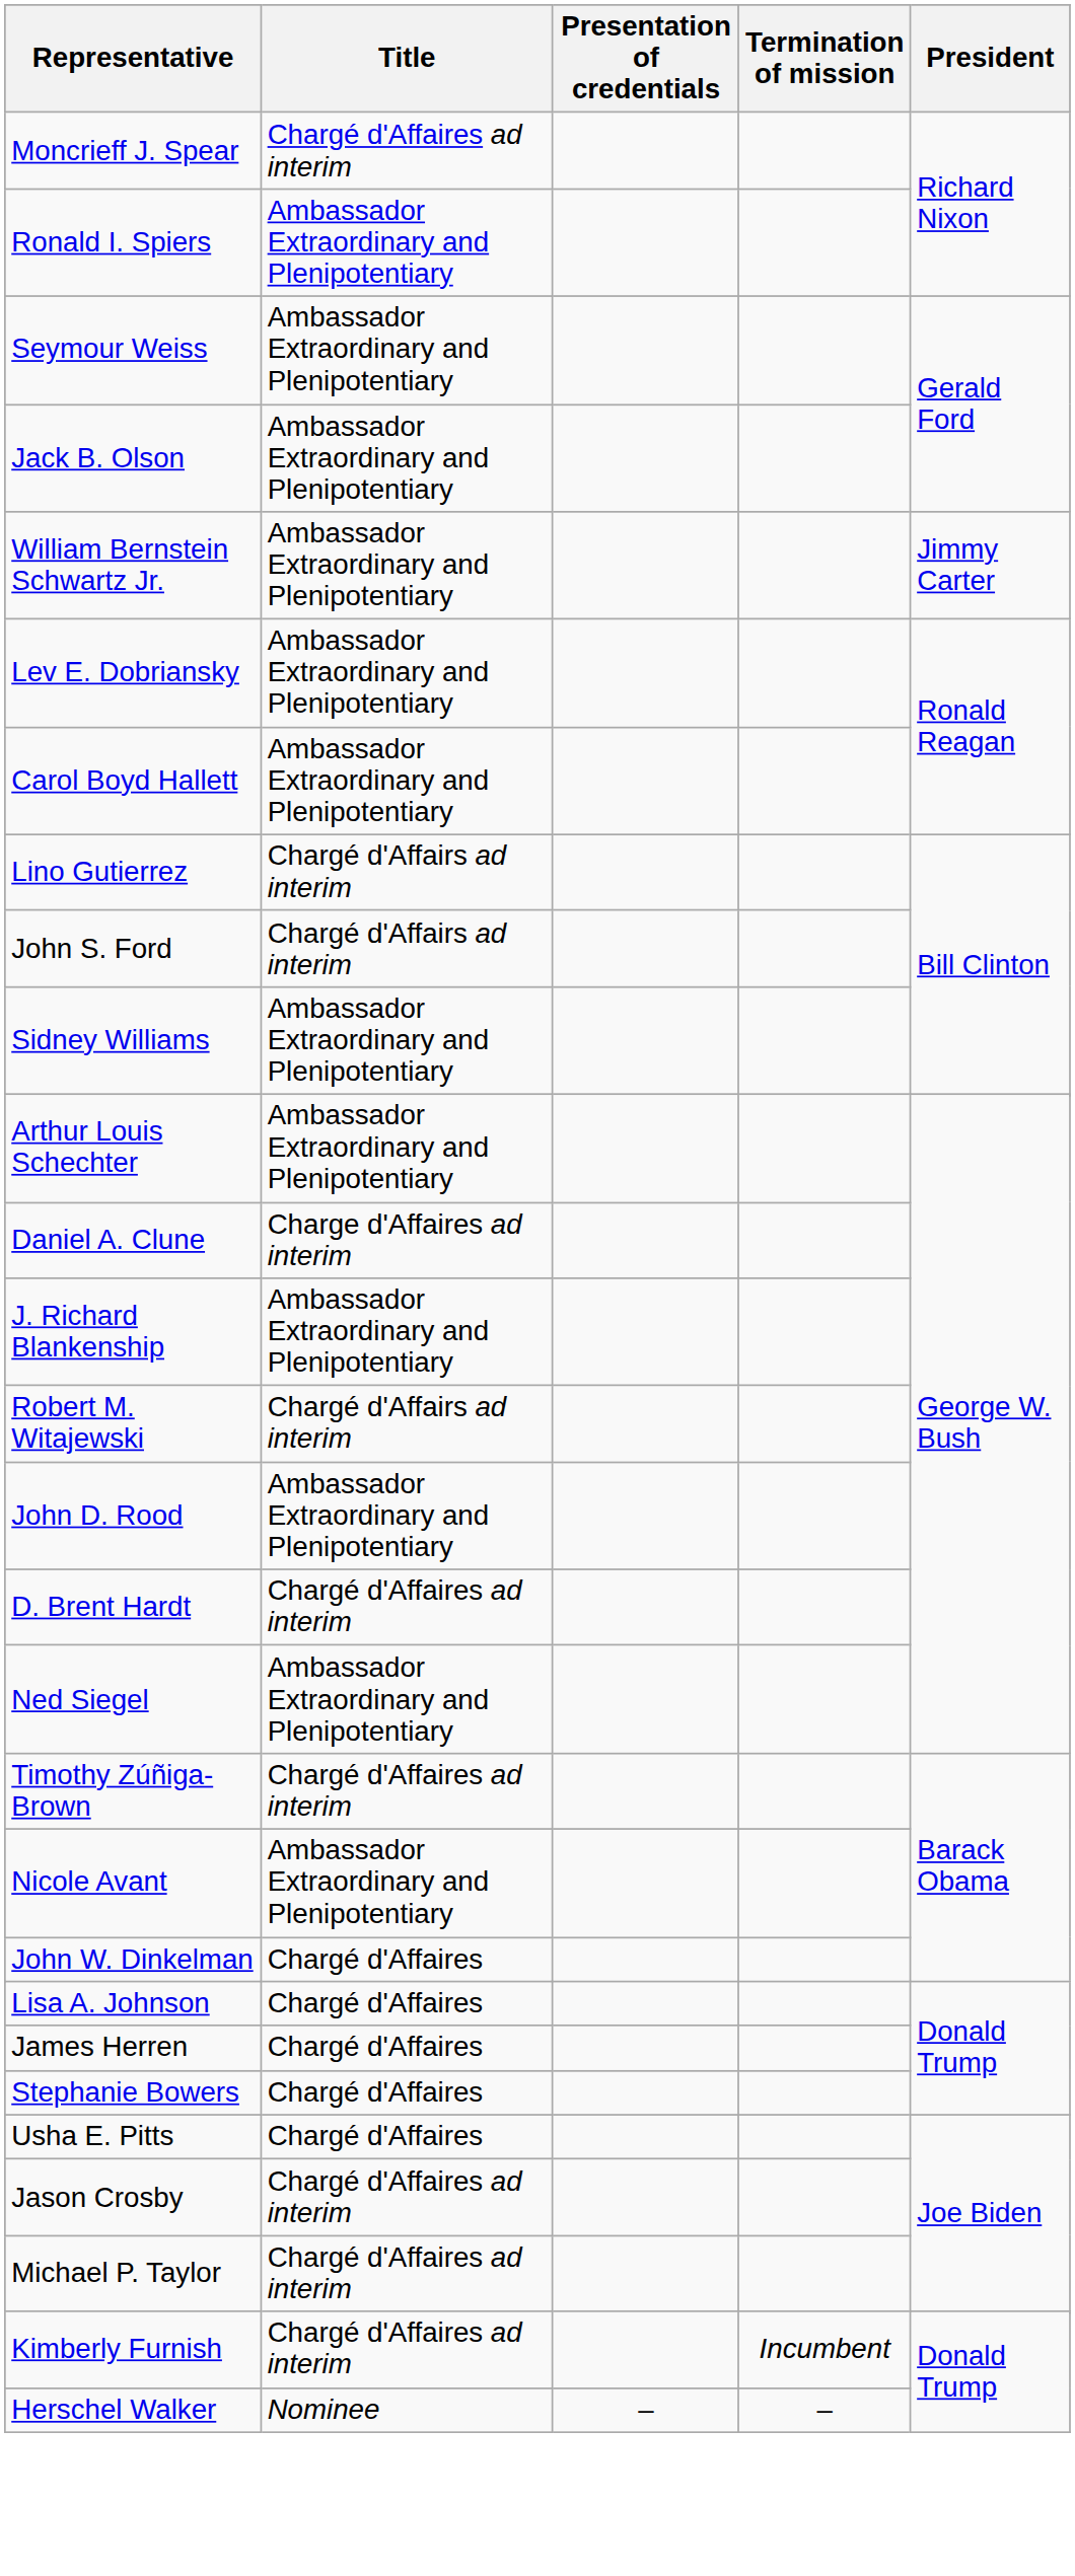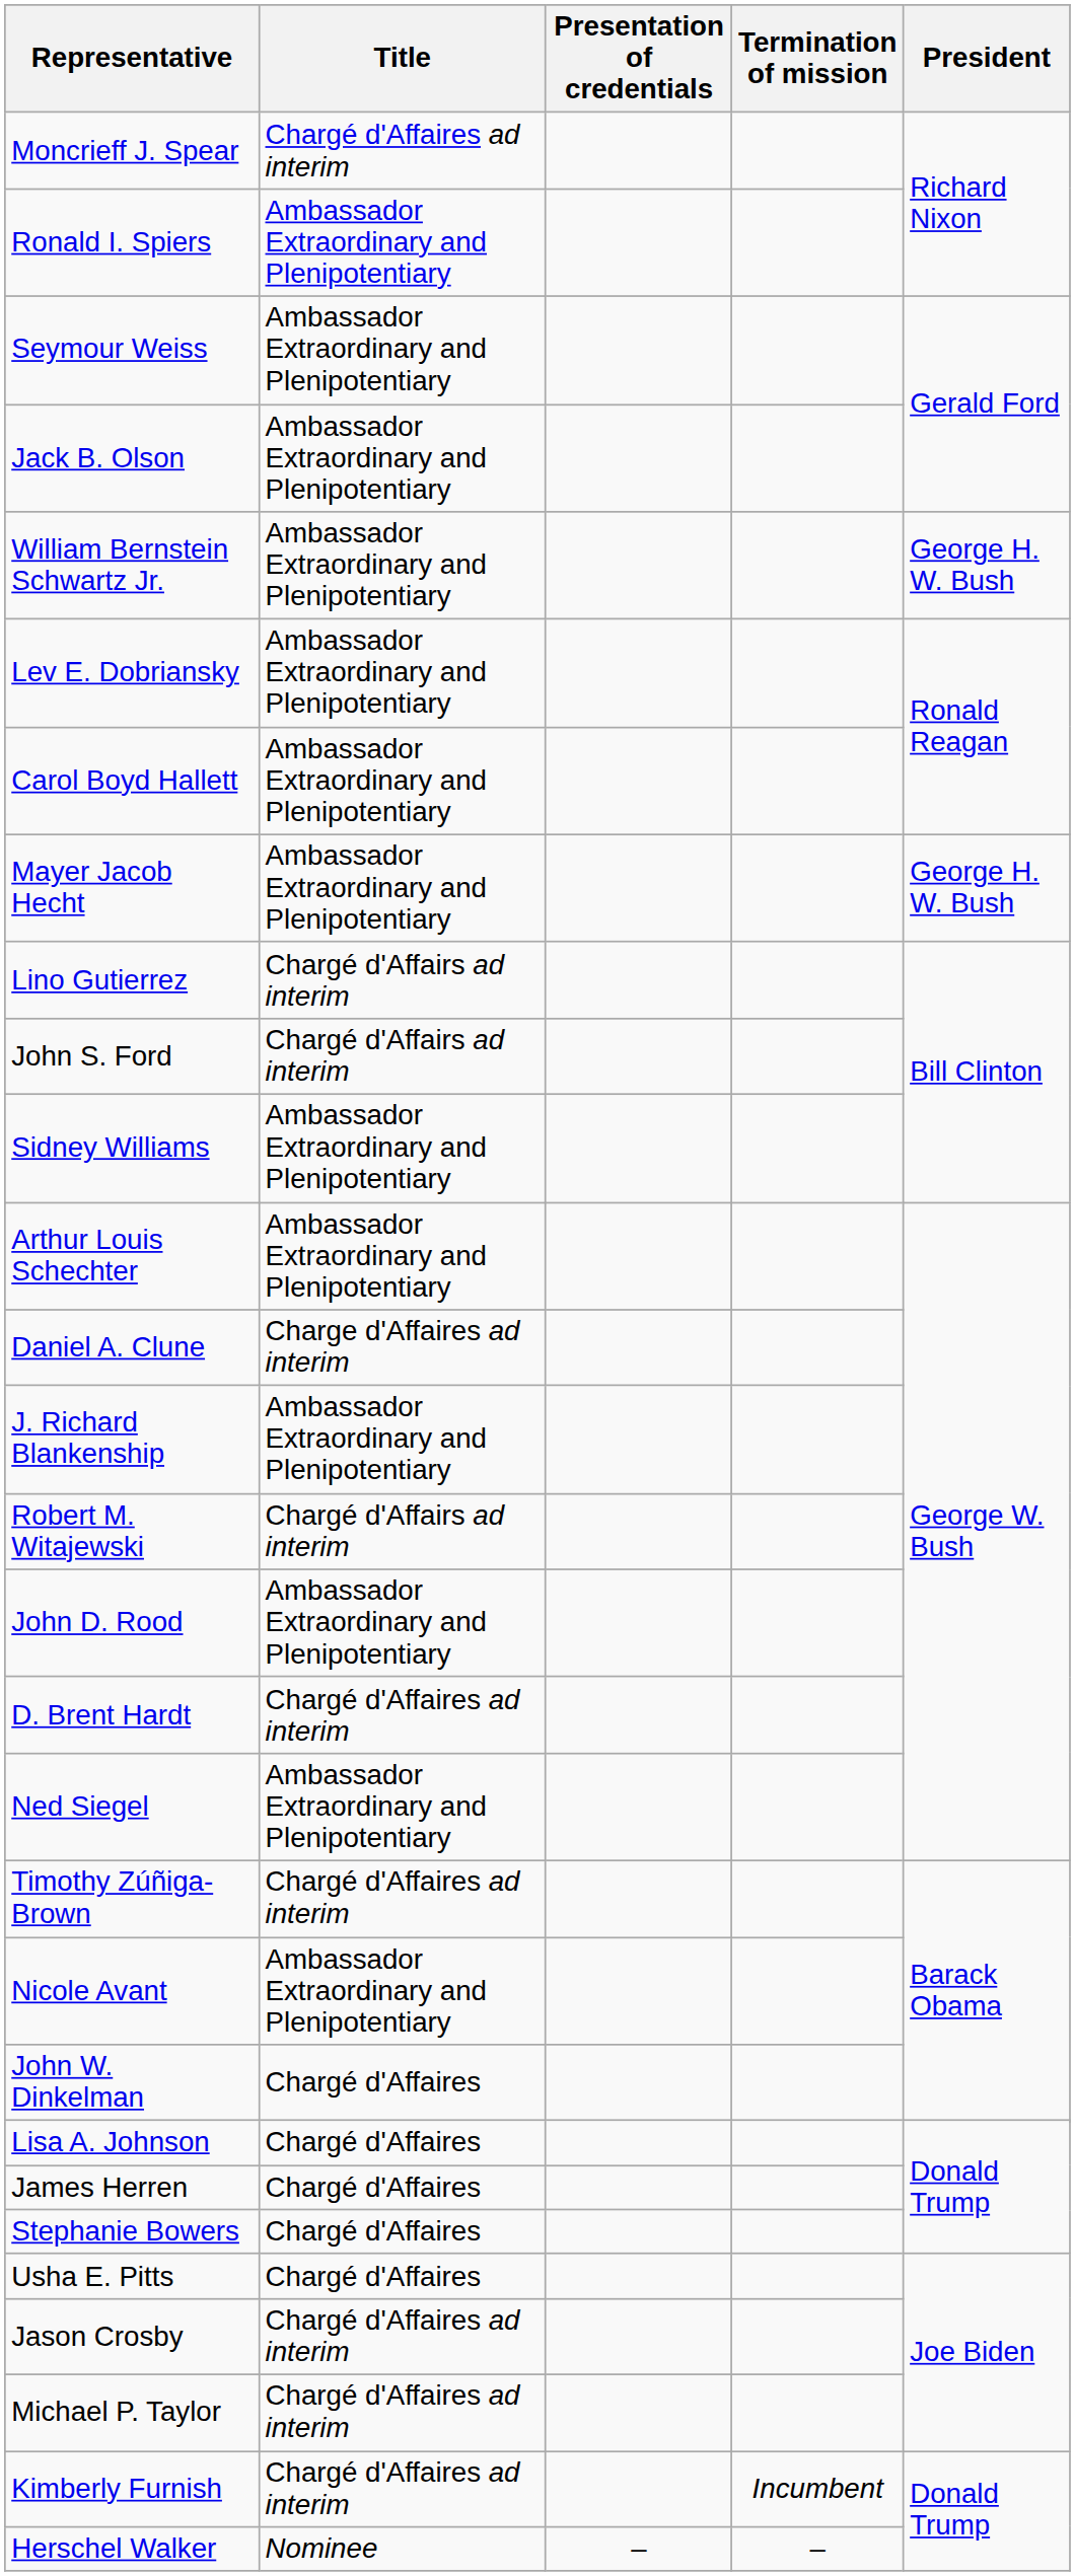 <table class="wikitable sortable sticky-header">
 <tr>
 <th>Representative</th>
 <th>Title</th>
 <th>Presentation<br>of credentials</th>
 <th>Termination<br>of mission</th>
 <th>President</th>
 </tr>
 <tr>
 <td data-sort-value="Spear"><a href='#'>Moncrieff J. Spear</a></td>
 <td><a href='#'>Chargé d'Affaires</a> <em>ad interim</em></td>
 <td align=center></td>
 <td align=center></td>
 <td rowspan=2 data-sort-value="Nixon"><a href='#'>Richard Nixon</a></td>
 </tr>
 <tr>
 <td data-sort-value="Spiers"><a href='#'>Ronald I. Spiers</a></td>
 <td><a href='#'>Ambassador Extraordinary and Plenipotentiary</a></td>
 <td align=center></td>
 <td align=center></td>
 </tr>
 <tr>
 <td data-sort-value="Weiss"><a href='#'>Seymour Weiss</a></td>
 <td>Ambassador Extraordinary and Plenipotentiary</td>
 <td align=center></td>
 <td align=center></td>
 <td rowspan=2 data-sort-value="Ford"><a href='#'>Gerald Ford</a></td>
 </tr>
 <tr>
 <td data-sort-value="Olson"><a href='#'>Jack B. Olson</a></td>
 <td>Ambassador Extraordinary and Plenipotentiary</td>
 <td align=center></td>
 <td align=center></td>
 </tr>
 <tr>
 <td data-sort-value="Schwartz"><a href='#'>William Bernstein Schwartz Jr.</a></td>
 <td>Ambassador Extraordinary and Plenipotentiary</td>
 <td align=center></td>
 <td align=center></td>
-<td data-sort-value="Carter"><a href='#'>Jimmy Carter</a></td>
+<td data-sort-value="Bush, George H"><a href='#'>George H. W. Bush</a></td>
 </tr>
 <tr>
 <td data-sort-value="Dobriansky"><a href='#'>Lev E. Dobriansky</a></td>
 <td>Ambassador Extraordinary and Plenipotentiary</td>
 <td align=center></td>
 <td align=center></td>
 <td rowspan=2 data-sort-value="Reagan"><a href='#'>Ronald Reagan</a></td>
 </tr>
 <tr>
 <td data-sort-value="Hallett"><a href='#'>Carol Boyd Hallett</a></td>
 <td>Ambassador Extraordinary and Plenipotentiary</td>
 <td align=center></td>
 <td align=center></td>
+</tr>
+<tr>
+<td data-sort-value="Hecht"><a href='#'>Mayer Jacob Hecht</a></td>
+<td>Ambassador Extraordinary and Plenipotentiary</td>
+<td align=center></td>
+<td align=center></td>
+<td data-sort-value="Bush, George H"><a href='#'>George H. W. Bush</a></td>
 </tr>
 <tr>
 <td data-sort-value="Gutierrez"><a href='#'>Lino Gutierrez</a></td>
 <td>Chargé d'Affairs <em>ad interim</em></td>
 <td align=center></td>
 <td align=center></td>
 <td rowspan=4 data-sort-value="Clinton"><a href='#'>Bill Clinton</a></td>
 </tr>
 <tr>
 <td data-sort-value="Ford">John S. Ford</td>
 <td>Chargé d'Affairs <em>ad interim</em></td>
 <td align=center></td>
 <td align=center></td>
 </tr>
 <tr>
 <td data-sort-value="Williams"><a href='#'>Sidney Williams</a></td>
 <td>Ambassador Extraordinary and Plenipotentiary</td>
 <td align=center></td>
 <td align=center></td>
 </tr>
 <tr>
 <td rowspan=2 data-sort-value="Schechter"><a href='#'>Arthur Louis Schechter</a></td>
 <td rowspan=2>Ambassador Extraordinary and Plenipotentiary</td>
 <td rowspan=2 align=center></td>
 <td rowspan=2 align=center></td>
 </tr>
 <tr>
 <td rowspan=7 data-sort-value="Bush, George W"><a href='#'>George W. Bush</a></td>
 </tr>
 <tr>
 <td data-sort-value="Clune"><a href='#'>Daniel A. Clune</a></td>
 <td>Charge d'Affaires <em>ad interim</em></td>
 <td align=center></td>
 <td align=center></td>
 </tr>
 <tr>
 <td data-sort-value="Blankenship"><a href='#'>J. Richard Blankenship</a></td>
 <td>Ambassador Extraordinary and Plenipotentiary</td>
 <td align=center></td>
 <td align=center></td>
 </tr>
 <tr>
 <td data-sort-value="Witajewski"><a href='#'>Robert M. Witajewski</a></td>
 <td>Chargé d'Affairs <em>ad interim</em></td>
 <td align=center></td>
 <td align=center></td>
 </tr>
 <tr>
 <td data-sort-value="Rood"><a href='#'>John D. Rood</a></td>
 <td>Ambassador Extraordinary and Plenipotentiary</td>
 <td align=center></td>
 <td align=center></td>
 </tr>
 <tr>
 <td data-sort-value="Hardt"><a href='#'>D. Brent Hardt</a></td>
 <td>Chargé d'Affaires <em>ad interim</em></td>
 <td align=center></td>
 <td align=center></td>
 </tr>
 <tr>
 <td data-sort-value="Siegel"><a href='#'>Ned Siegel</a></td>
 <td>Ambassador Extraordinary and Plenipotentiary</td>
 <td align=center></td>
 <td align=center></td>
 </tr>
 <tr>
 <td data-sort-value="Zuniga-Brown"><a href='#'>Timothy Zúñiga-Brown</a></td>
 <td>Chargé d'Affaires <em>ad interim</em></td>
 <td align=center></td>
 <td align=center></td>
 <td rowspan=4 data-sort-value="Obama"><a href='#'>Barack Obama</a></td>
 </tr>
 <tr>
 <td data-sort-value="Avant"><a href='#'>Nicole Avant</a></td>
 <td>Ambassador Extraordinary and Plenipotentiary</td>
 <td align=center></td>
 <td align=center></td>
 </tr>
 <tr>
 <td data-sort-value="Dinkelman"><a href='#'>John W. Dinkelman</a></td>
 <td>Chargé d'Affaires</td>
 <td align=center></td>
 <td align=center></td>
 </tr>
 <tr>
 <td rowspan=2 data-sort-value="Johnson"><a href='#'>Lisa A. Johnson</a></td>
 <td rowspan=2>Chargé d'Affaires</td>
 <td rowspan=2 align=center></td>
 <td rowspan=2 align=center></td>
 </tr>
 <tr>
 <td rowspan=3 data-sort-value="Trump"><a href='#'>Donald Trump</a></td>
 </tr>
 <tr>
 <td data-sort-value="Herren">James Herren</td>
 <td>Chargé d'Affaires</td>
 <td align=center></td>
 <td align=center></td>
 </tr>
 <tr>
 <td data-sort-value="Bowers"><a href='#'>Stephanie Bowers</a></td>
 <td>Chargé d'Affaires</td>
 <td align=center></td>
 <td align=center></td>
 </tr>
 <tr>
 <td data-sort-value="Pitts">Usha E. Pitts</td>
 <td>Chargé d'Affaires</td>
 <td align=center></td>
 <td align=center></td>
 <td rowspan=4 data-sort-value="Biden"><a href='#'>Joe Biden</a></td>
 </tr>
 <tr>
 <td data-sort-value="Crosby">Jason Crosby</td>
 <td>Chargé d'Affaires <em>ad interim</em></td>
 <td align=center></td>
 <td align=center></td>
 </tr>
 <tr>
 <td data-sort-value="Taylor">Michael P. Taylor</td>
 <td>Chargé d'Affaires <em>ad interim</em></td>
 <td align=center></td>
 <td align=center></td>
 </tr>
 <tr>
 <td rowspan=2 data-sort-value="Furnish"><a href='#'>Kimberly Furnish</a></td>
 <td rowspan=2>Chargé d'Affaires <em>ad interim</em></td>
 <td rowspan=2 align=center></td>
 <td rowspan=2 align=center> <em>Incumbent</em></td>
 </tr>
 <tr>
 <td rowspan=2 data-sort-value="Trump"><a href='#'>Donald Trump</a></td>
 </tr>
 <tr>
 <td data-sort-value="Walker"><a href='#'>Herschel Walker</a></td>
 <td><em>Nominee</em></td>
 <td align=center> –</td>
 <td align=center> –</td>
 </tr>
 </table>
